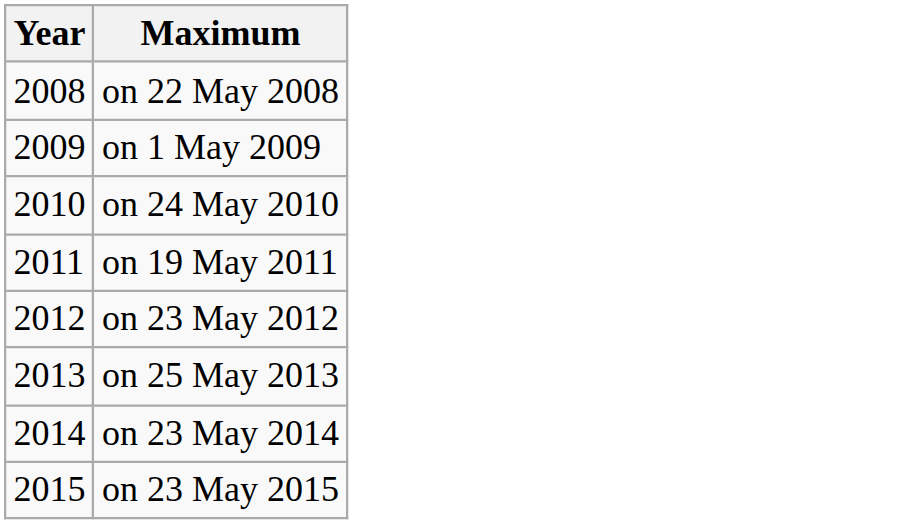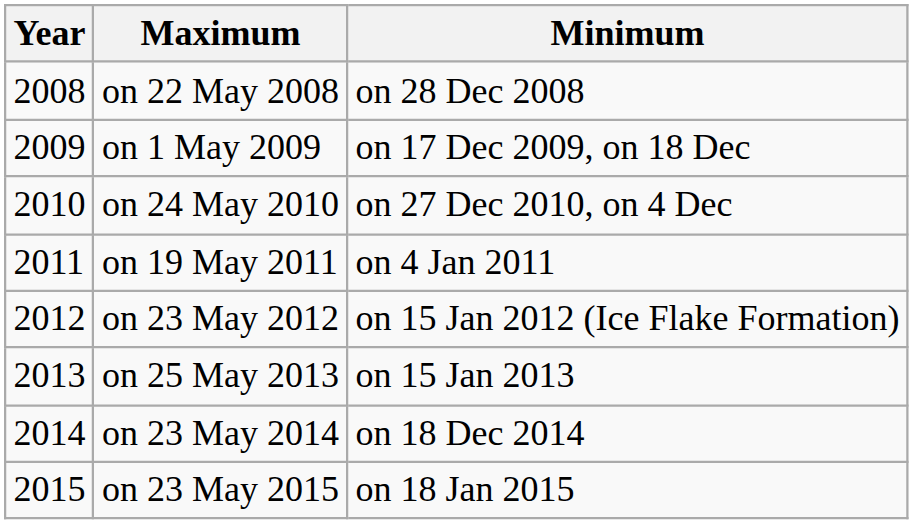 <table class="wikitable" border="2">
 <tr>
 <th>Year</th>
 <th>Maximum</th>
+<th>Minimum</th>
 </tr>
 <tr>
 <td>2008</td>
 <td> on 22 May 2008</td>
+<td> on 28 Dec 2008</td>
 </tr>
 <tr>
 <td>2009</td>
 <td> on 1 May 2009</td>
+<td> on 17 Dec 2009,  on 18 Dec</td>
 </tr>
 <tr>
 <td>2010</td>
 <td> on 24 May 2010</td>
+<td> on 27 Dec 2010,  on 4 Dec</td>
 </tr>
 <tr>
 <td>2011</td>
 <td> on 19 May 2011</td>
+<td> on 4 Jan 2011</td>
 </tr>
 <tr>
 <td>2012</td>
 <td> on 23 May 2012</td>
+<td> on 15 Jan 2012 (Ice Flake Formation)</td>
 </tr>
 <tr>
 <td>2013</td>
 <td> on 25 May 2013</td>
+<td> on 15 Jan 2013</td>
 </tr>
 <tr>
 <td>2014</td>
 <td> on 23 May 2014</td>
+<td> on 18 Dec 2014</td>
 </tr>
 <tr>
 <td>2015</td>
 <td> on 23 May 2015</td>
+<td> on 18 Jan 2015</td>
 </tr>
 </table>
